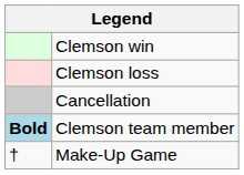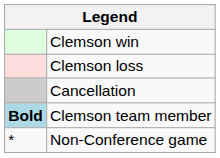 <table class="wikitable" style="font-size:90%">
 <tr>
 <th colspan=2>Legend</th>
 </tr>
 <tr>
 <td style="background:#ddffdd"> </td>
 <td>Clemson win</td>
 </tr>
 <tr>
 <td style="background:#ffdddd"> </td>
 <td>Clemson loss</td>
 </tr>
 <tr>
 <td style="background:#cccccc"> </td>
 <td>Cancellation</td>
 </tr>
 <tr>
 <td style="background: lightblue;"><strong>Bold</strong></td>
 <td>Clemson team member</td>
 </tr>
 <tr>
-<td>†</td>
-<td>Make-Up Game</td>
+<td>*</td>
+<td>Non-Conference game</td>
 </tr>
 </table>
